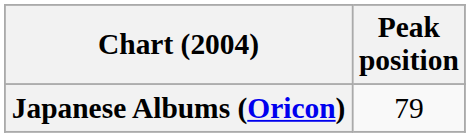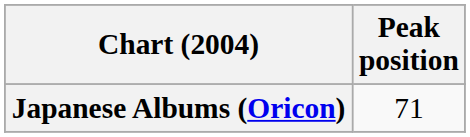 <table class="wikitable plainrowheaders" style="text-align:center">
 <tr>
 <th scope="col">Chart (2004)</th>
 <th scope="col">Peak<br> position</th>
 </tr>
 <tr>
 <th scope="row">Japanese Albums (<a href='#'>Oricon</a>)</th>
-<td>79</td>
+<td>71</td>
 </tr>
 </table>
